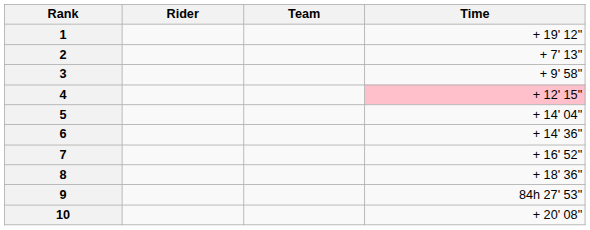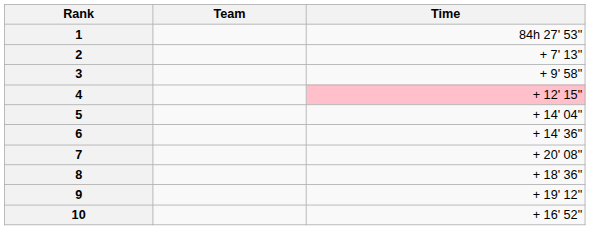 <table class="wikitable" style="width:46em;margin-bottom:0;">
 <tr>
 <th scope="col">Rank</th>
-<th scope="col">Rider</th>
 <th scope="col">Team</th>
 <th scope="col">Time</th>
 </tr>
 <tr>
 <th scope="row">1</th>
-<td> </td>
 <td></td>
-<td style="text-align:right;">+ 19' 12"</td>
+<td style="text-align:right;">84h 27' 53"</td>
 </tr>
 <tr>
 <th scope="row">2</th>
-<td>  </td>
 <td></td>
 <td style="text-align:right;">+ 7' 13"</td>
 </tr>
 <tr>
 <th scope="row">3</th>
 <td></td>
-<td></td>
 <td style="text-align:right;">+ 9' 58"</td>
 </tr>
 <tr>
 <th scope="row">4</th>
-<td></td>
 <td></td>
 <td style="background: pink; text-align:right;">+ 12' 15"</td>
 </tr>
 <tr>
 <th scope="row">5</th>
 <td></td>
-<td></td>
 <td style="text-align:right;">+ 14' 04"</td>
 </tr>
 <tr>
 <th scope="row">6</th>
-<td></td>
 <td></td>
 <td style="text-align:right;">+ 14' 36"</td>
 </tr>
 <tr>
 <th scope="row">7</th>
 <td></td>
-<td></td>
-<td style="text-align:right;">+ 16' 52"</td>
+<td style="text-align:right;">+ 20' 08"</td>
 </tr>
 <tr>
 <th scope="row">8</th>
-<td></td>
 <td></td>
 <td style="text-align:right;">+ 18' 36"</td>
 </tr>
 <tr>
 <th scope="row">9</th>
 <td></td>
-<td></td>
-<td style="text-align:right;">84h 27' 53"</td>
+<td style="text-align:right;">+ 19' 12"</td>
 </tr>
 <tr>
 <th scope="row">10</th>
 <td></td>
-<td></td>
-<td style="text-align:right;">+ 20' 08"</td>
+<td style="text-align:right;">+ 16' 52"</td>
 </tr>
 </table>
